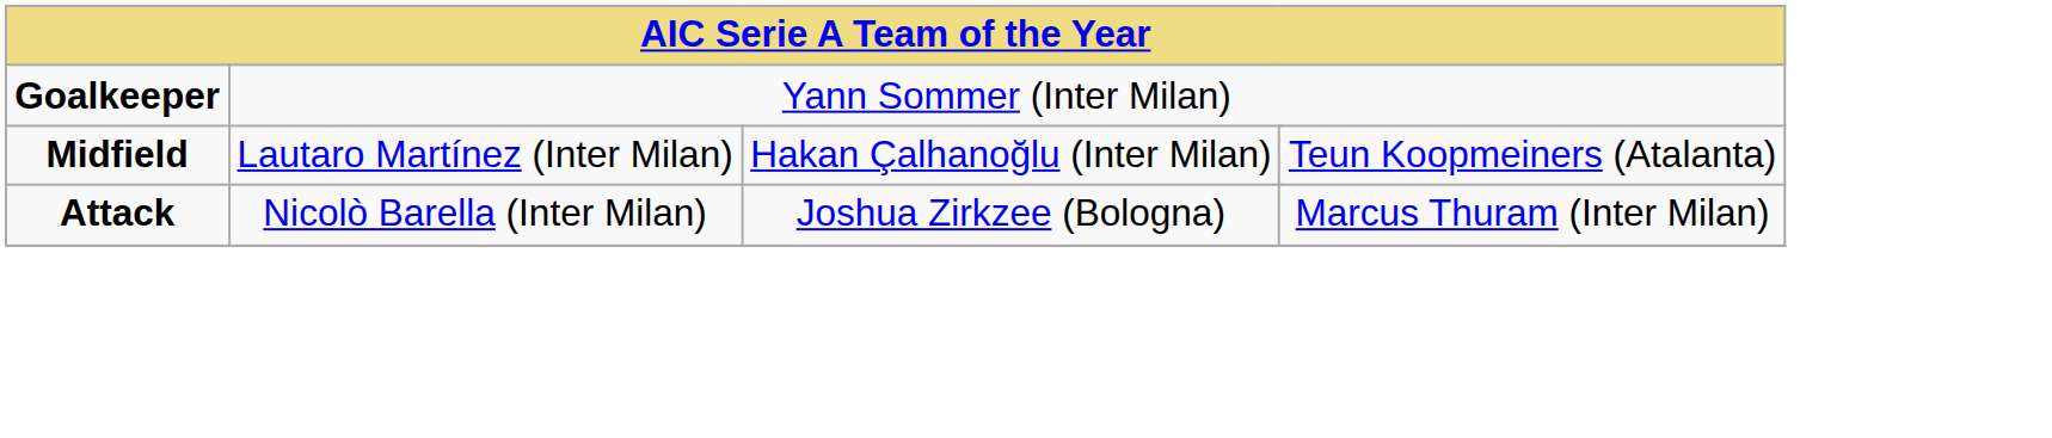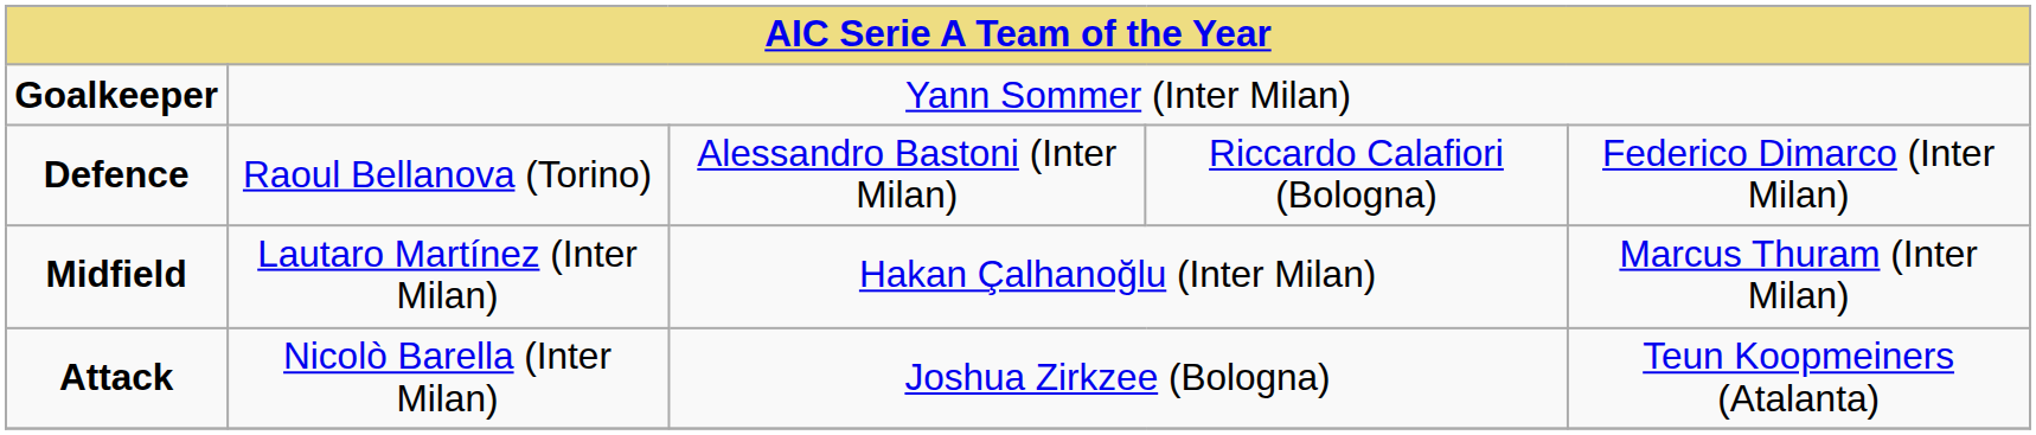 <table class="wikitable" style="text-align:center">
 <tr>
 <th colspan="5" style="background-color: #eedd82"><a href='#'>AIC Serie A Team of the Year</a></th>
 </tr>
 <tr>
 <td><strong>Goalkeeper</strong></td>
 <td colspan="4"> <a href='#'>Yann Sommer</a> (Inter Milan)</td>
 </tr>
 <tr>
+<td><strong>Defence</strong></td>
+<td> <a href='#'>Raoul Bellanova</a> (Torino)</td>
+<td> <a href='#'>Alessandro Bastoni</a> (Inter Milan)</td>
+<td> <a href='#'>Riccardo Calafiori</a> (Bologna)</td>
+<td> <a href='#'>Federico Dimarco</a> (Inter Milan)</td>
+</tr>
+<tr>
 <td><strong>Midfield</strong></td>
 <td> <a href='#'>Lautaro Martínez</a> (Inter Milan)</td>
 <td colspan="2"> <a href='#'>Hakan Çalhanoğlu</a> (Inter Milan)</td>
-<td> <a href='#'>Teun Koopmeiners</a> (Atalanta)</td>
+<td> <a href='#'>Marcus Thuram</a> (Inter Milan)</td>
 </tr>
 <tr>
 <td><strong>Attack</strong></td>
 <td> <a href='#'>Nicolò Barella</a> (Inter Milan)</td>
 <td colspan="2"> <a href='#'>Joshua Zirkzee</a> (Bologna)</td>
-<td> <a href='#'>Marcus Thuram</a> (Inter Milan)</td>
+<td> <a href='#'>Teun Koopmeiners</a> (Atalanta)</td>
 </tr>
 <tr>
 </tr>
 </table>
